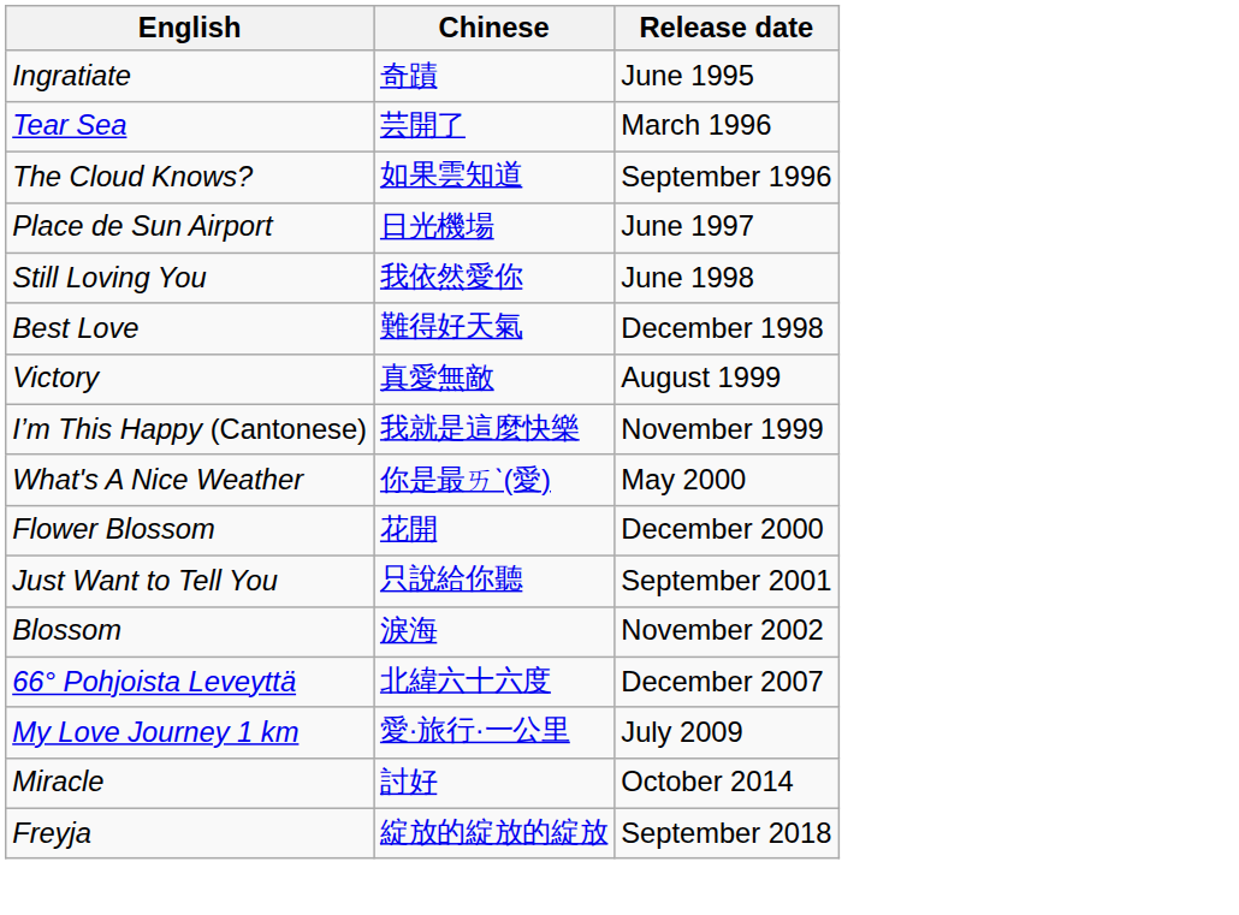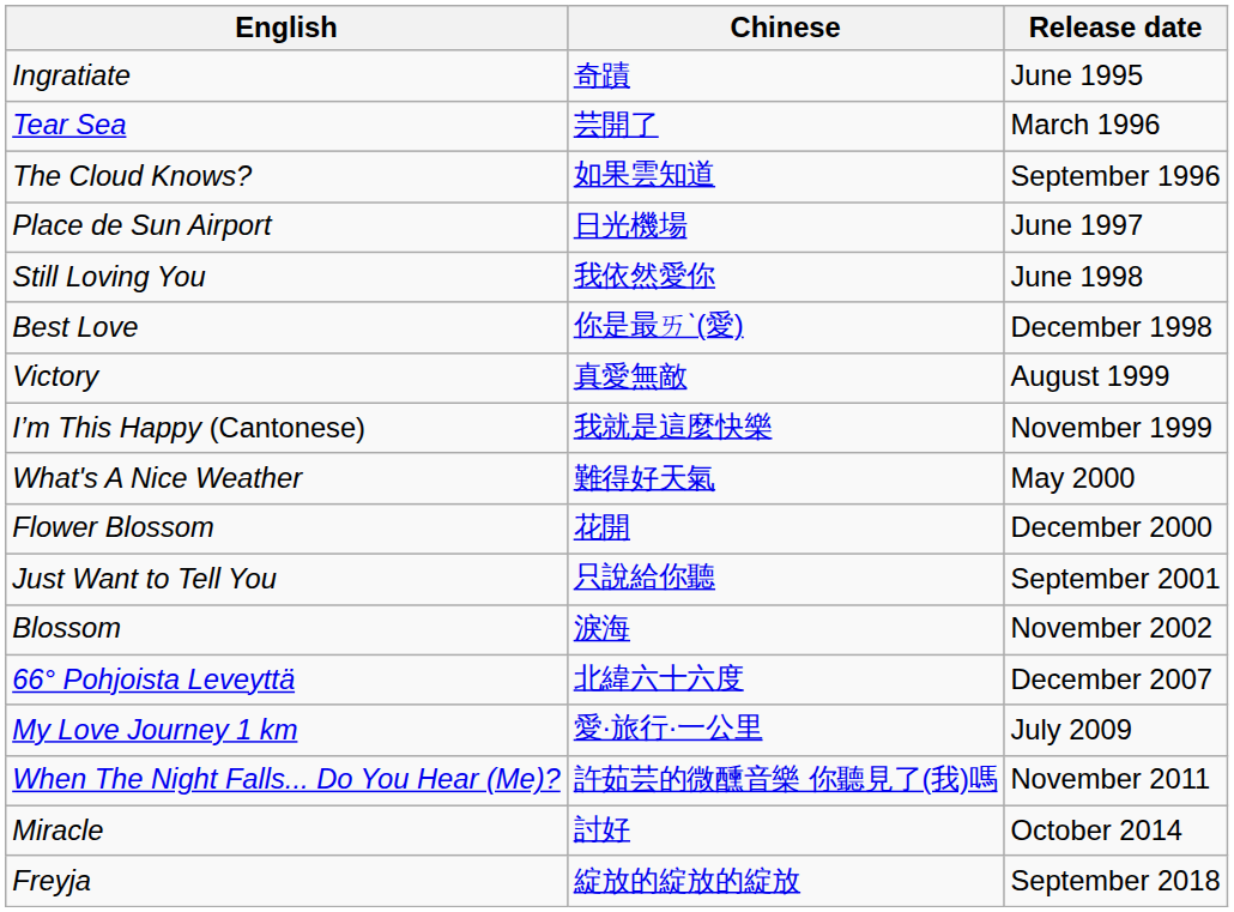 <table class="wikitable">
 <tr>
 <th>English</th>
 <th>Chinese</th>
 <th>Release date</th>
 </tr>
 <tr>
 <td><em>Ingratiate</em></td>
 <td><a href='#'>奇蹟</a></td>
 <td>June 1995</td>
 </tr>
 <tr>
 <td><em><a href='#'>Tear Sea</a></em></td>
 <td><a href='#'>芸開了</a></td>
 <td>March 1996</td>
 </tr>
 <tr>
 <td><em>The Cloud Knows?</em></td>
 <td><a href='#'>如果雲知道</a></td>
 <td>September 1996</td>
 </tr>
 <tr>
 <td><em>Place de Sun Airport</em></td>
 <td><a href='#'>日光機場</a></td>
 <td>June 1997</td>
 </tr>
 <tr>
 <td><em>Still Loving You</em></td>
 <td><a href='#'>我依然愛你</a></td>
 <td>June 1998</td>
 </tr>
 <tr>
 <td><em>Best Love</em></td>
-<td><a href='#'>難得好天氣</a></td>
+<td><a href='#'>你是最ㄞˋ(愛)</a></td>
 <td>December 1998</td>
 </tr>
 <tr>
 <td><em>Victory</em></td>
 <td><a href='#'>真愛無敵</a></td>
 <td>August 1999</td>
 </tr>
 <tr>
 <td><em>I’m This Happy</em> (Cantonese)</td>
 <td><a href='#'>我就是這麼快樂</a></td>
 <td>November 1999</td>
 </tr>
 <tr>
 <td><em>What's A Nice Weather</em></td>
-<td><a href='#'>你是最ㄞˋ(愛)</a></td>
+<td><a href='#'>難得好天氣</a></td>
 <td>May 2000</td>
 </tr>
 <tr>
 <td><em>Flower Blossom</em></td>
 <td><a href='#'>花開</a></td>
 <td>December 2000</td>
 </tr>
 <tr>
 <td><em>Just Want to Tell You</em></td>
 <td><a href='#'>只說給你聽</a></td>
 <td>September 2001</td>
 </tr>
 <tr>
 <td><em>Blossom</em></td>
 <td><a href='#'>淚海</a></td>
 <td>November 2002</td>
 </tr>
 <tr>
 <td><em><a href='#'>66° Pohjoista Leveyttä</a></em></td>
 <td><a href='#'>北緯六十六度</a></td>
 <td>December 2007</td>
 </tr>
 <tr>
 <td><em><a href='#'>My Love Journey 1&nbsp;km</a></em></td>
 <td><a href='#'>愛·旅行·一公里</a></td>
 <td>July 2009</td>
 </tr>
 <tr>
+<td><em><a href='#'>When The Night Falls... Do You Hear (Me)?</a></em></td>
+<td><a href='#'>許茹芸的微醺音樂 你聽見了(我)嗎</a></td>
+<td>November 2011</td>
+</tr>
+<tr>
 <td><em>Miracle</em></td>
 <td><a href='#'>討好</a></td>
 <td>October 2014</td>
 </tr>
 <tr>
 <td><em>Freyja</em></td>
 <td><a href='#'>綻放的綻放的綻放</a></td>
 <td>September 2018</td>
 </tr>
 </table>
